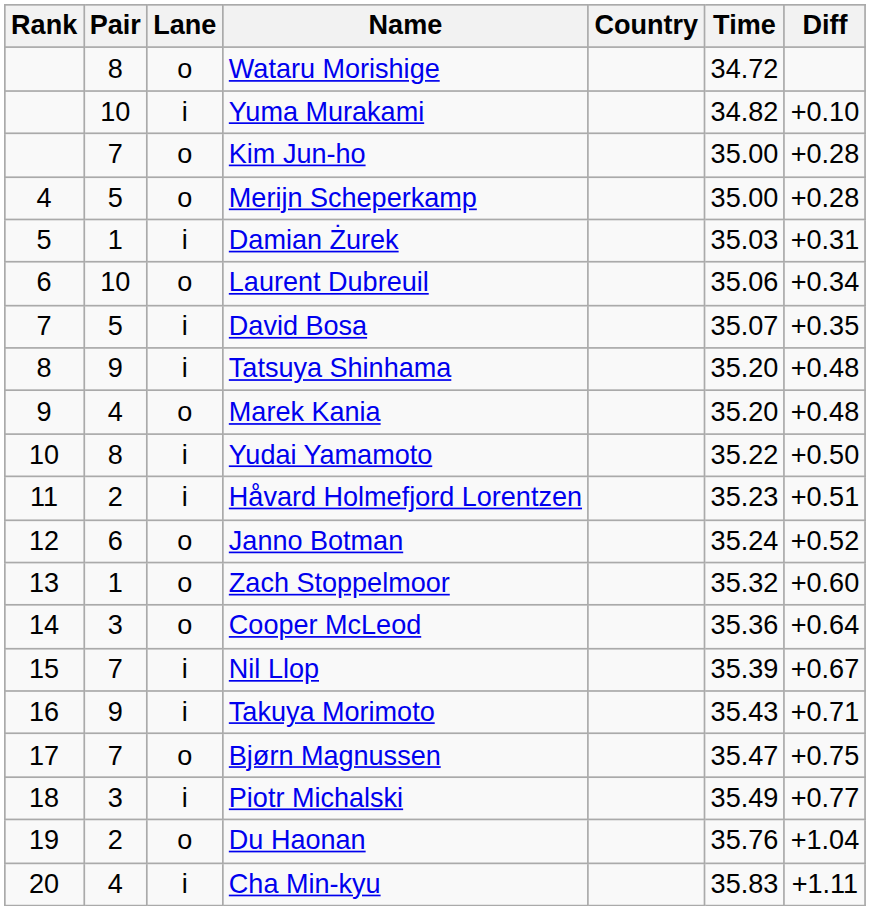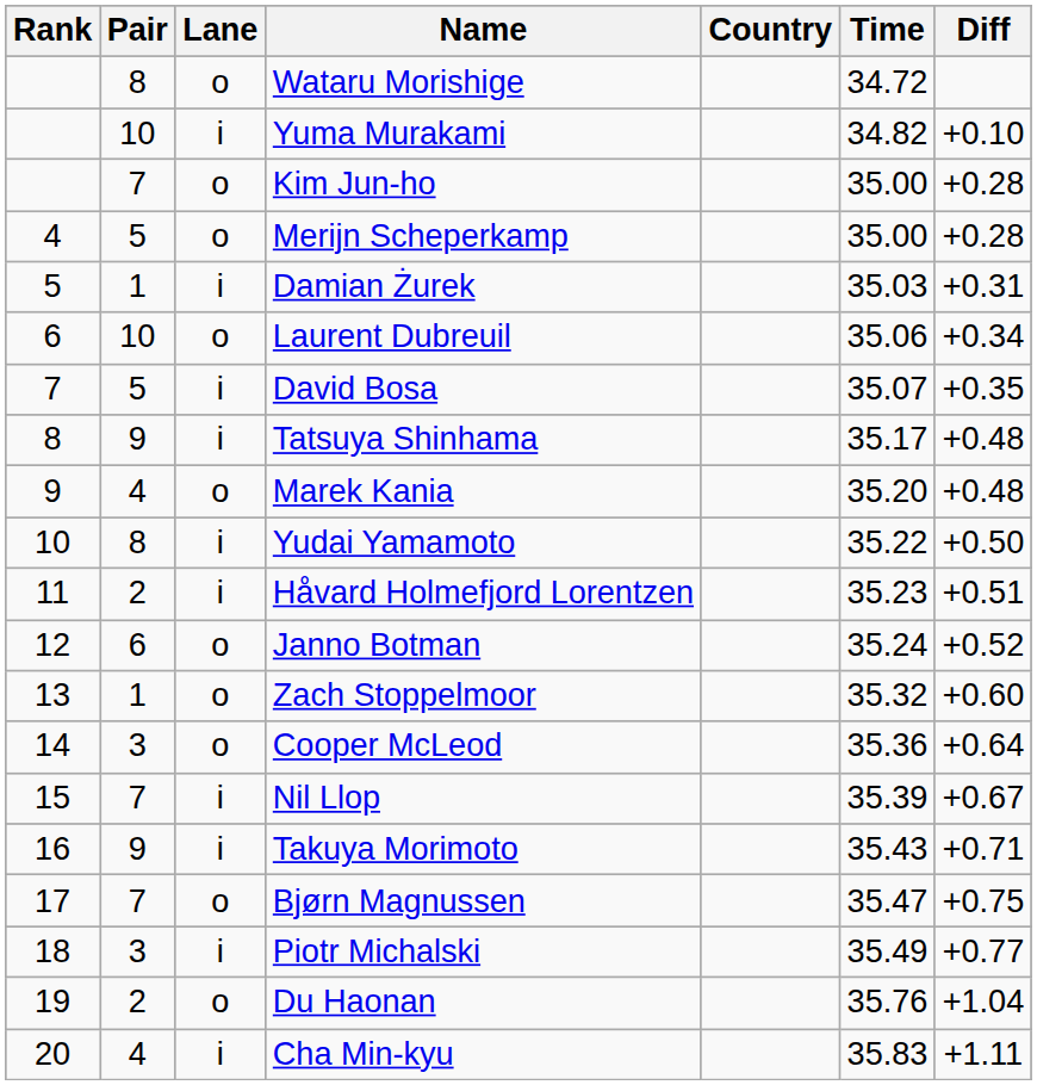 <table class="wikitable sortable" style="text-align:center">
 <tr>
 <th>Rank</th>
 <th>Pair</th>
 <th>Lane</th>
 <th>Name</th>
 <th>Country</th>
 <th>Time</th>
 <th>Diff</th>
 </tr>
 <tr>
 <td></td>
 <td>8</td>
 <td>o</td>
 <td align=left><a href='#'>Wataru Morishige</a></td>
 <td align=left></td>
 <td>34.72</td>
 <td></td>
 </tr>
 <tr>
 <td></td>
 <td>10</td>
 <td>i</td>
 <td align=left><a href='#'>Yuma Murakami</a></td>
 <td align=left></td>
 <td>34.82</td>
 <td>+0.10</td>
 </tr>
 <tr>
 <td></td>
 <td>7</td>
 <td>o</td>
 <td align=left><a href='#'>Kim Jun-ho</a></td>
 <td align=left></td>
 <td>35.00</td>
 <td>+0.28</td>
 </tr>
 <tr>
 <td>4</td>
 <td>5</td>
 <td>o</td>
 <td align=left><a href='#'>Merijn Scheperkamp</a></td>
 <td align=left></td>
 <td>35.00</td>
 <td>+0.28</td>
 </tr>
 <tr>
 <td>5</td>
 <td>1</td>
 <td>i</td>
 <td align=left><a href='#'>Damian Żurek</a></td>
 <td align=left></td>
 <td>35.03</td>
 <td>+0.31</td>
 </tr>
 <tr>
 <td>6</td>
 <td>10</td>
 <td>o</td>
 <td align=left><a href='#'>Laurent Dubreuil</a></td>
 <td align=left></td>
 <td>35.06</td>
 <td>+0.34</td>
 </tr>
 <tr>
 <td>7</td>
 <td>5</td>
 <td>i</td>
 <td align=left><a href='#'>David Bosa</a></td>
 <td align=left></td>
 <td>35.07</td>
 <td>+0.35</td>
 </tr>
 <tr>
 <td>8</td>
 <td>9</td>
 <td>i</td>
 <td align=left><a href='#'>Tatsuya Shinhama</a></td>
 <td align=left></td>
-<td>35.20</td>
+<td>35.17</td>
 <td>+0.48</td>
 </tr>
 <tr>
 <td>9</td>
 <td>4</td>
 <td>o</td>
 <td align=left><a href='#'>Marek Kania</a></td>
 <td align=left></td>
 <td>35.20</td>
 <td>+0.48</td>
 </tr>
 <tr>
 <td>10</td>
 <td>8</td>
 <td>i</td>
 <td align=left><a href='#'>Yudai Yamamoto</a></td>
 <td align=left></td>
 <td>35.22</td>
 <td>+0.50</td>
 </tr>
 <tr>
 <td>11</td>
 <td>2</td>
 <td>i</td>
 <td align=left><a href='#'>Håvard Holmefjord Lorentzen</a></td>
 <td align=left></td>
 <td>35.23</td>
 <td>+0.51</td>
 </tr>
 <tr>
 <td>12</td>
 <td>6</td>
 <td>o</td>
 <td align=left><a href='#'>Janno Botman</a></td>
 <td align=left></td>
 <td>35.24</td>
 <td>+0.52</td>
 </tr>
 <tr>
 <td>13</td>
 <td>1</td>
 <td>o</td>
 <td align=left><a href='#'>Zach Stoppelmoor</a></td>
 <td align=left></td>
 <td>35.32</td>
 <td>+0.60</td>
 </tr>
 <tr>
 <td>14</td>
 <td>3</td>
 <td>o</td>
 <td align=left><a href='#'>Cooper McLeod</a></td>
 <td align=left></td>
 <td>35.36</td>
 <td>+0.64</td>
 </tr>
 <tr>
 <td>15</td>
 <td>7</td>
 <td>i</td>
 <td align=left><a href='#'>Nil Llop</a></td>
 <td align=left></td>
 <td>35.39</td>
 <td>+0.67</td>
 </tr>
 <tr>
 <td>16</td>
 <td>9</td>
 <td>i</td>
 <td align=left><a href='#'>Takuya Morimoto</a></td>
 <td align=left></td>
 <td>35.43</td>
 <td>+0.71</td>
 </tr>
 <tr>
 <td>17</td>
 <td>7</td>
 <td>o</td>
 <td align=left><a href='#'>Bjørn Magnussen</a></td>
 <td align=left></td>
 <td>35.47</td>
 <td>+0.75</td>
 </tr>
 <tr>
 <td>18</td>
 <td>3</td>
 <td>i</td>
 <td align=left><a href='#'>Piotr Michalski</a></td>
 <td align=left></td>
 <td>35.49</td>
 <td>+0.77</td>
 </tr>
 <tr>
 <td>19</td>
 <td>2</td>
 <td>o</td>
 <td align=left><a href='#'>Du Haonan</a></td>
 <td align=left></td>
 <td>35.76</td>
 <td>+1.04</td>
 </tr>
 <tr>
 <td>20</td>
 <td>4</td>
 <td>i</td>
 <td align=left><a href='#'>Cha Min-kyu</a></td>
 <td align=left></td>
 <td>35.83</td>
 <td>+1.11</td>
 </tr>
 </table>
